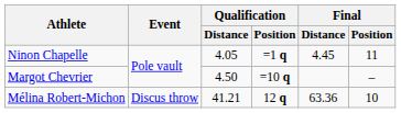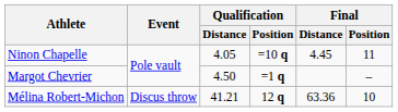 <table class="wikitable" style="font-size:90%">
 <tr>
 <th rowspan="2">Athlete</th>
 <th rowspan="2">Event</th>
 <th colspan="2">Qualification</th>
 <th colspan="2">Final</th>
 </tr>
 <tr style="font-size:95%">
 <th>Distance</th>
 <th>Position</th>
 <th>Distance</th>
 <th>Position</th>
 </tr>
 <tr align="center">
 <td align="left"><a href='#'>Ninon Chapelle</a></td>
 <td rowspan="2" align="left"><a href='#'>Pole vault</a></td>
 <td>4.05</td>
-<td>=1 <strong>q</strong></td>
+<td>=10 <strong>q</strong></td>
 <td>4.45</td>
 <td>11</td>
 </tr>
 <tr align="center">
 <td align="left"><a href='#'>Margot Chevrier</a></td>
 <td>4.50</td>
-<td>=10 <strong>q</strong></td>
+<td>=1 <strong>q</strong></td>
 <td></td>
 <td>–</td>
 </tr>
 <tr align="center">
 <td align="left"><a href='#'>Mélina Robert-Michon</a></td>
 <td align="left"><a href='#'>Discus throw</a></td>
 <td>41.21</td>
 <td>12 <strong>q</strong></td>
 <td>63.36</td>
 <td>10</td>
 </tr>
 </table>
